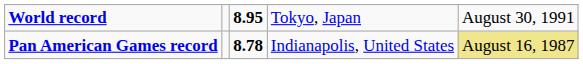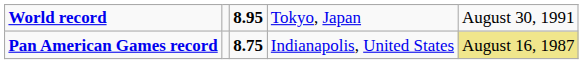 <table class="wikitable">
 <tr>
 <td><strong><a href='#'>World record</a></strong></td>
 <td></td>
 <td><strong>8.95</strong></td>
 <td><a href='#'>Tokyo</a>, <a href='#'>Japan</a></td>
 <td>August 30, 1991</td>
 </tr>
 <tr>
 <td><strong><a href='#'>Pan American Games record</a></strong></td>
 <td></td>
-<td><strong>8.78</strong></td>
+<td><strong>8.75</strong></td>
 <td><a href='#'>Indianapolis</a>, <a href='#'>United States</a></td>
 <td style="background: khaki;">August 16, 1987</td>
 </tr>
 </table>
